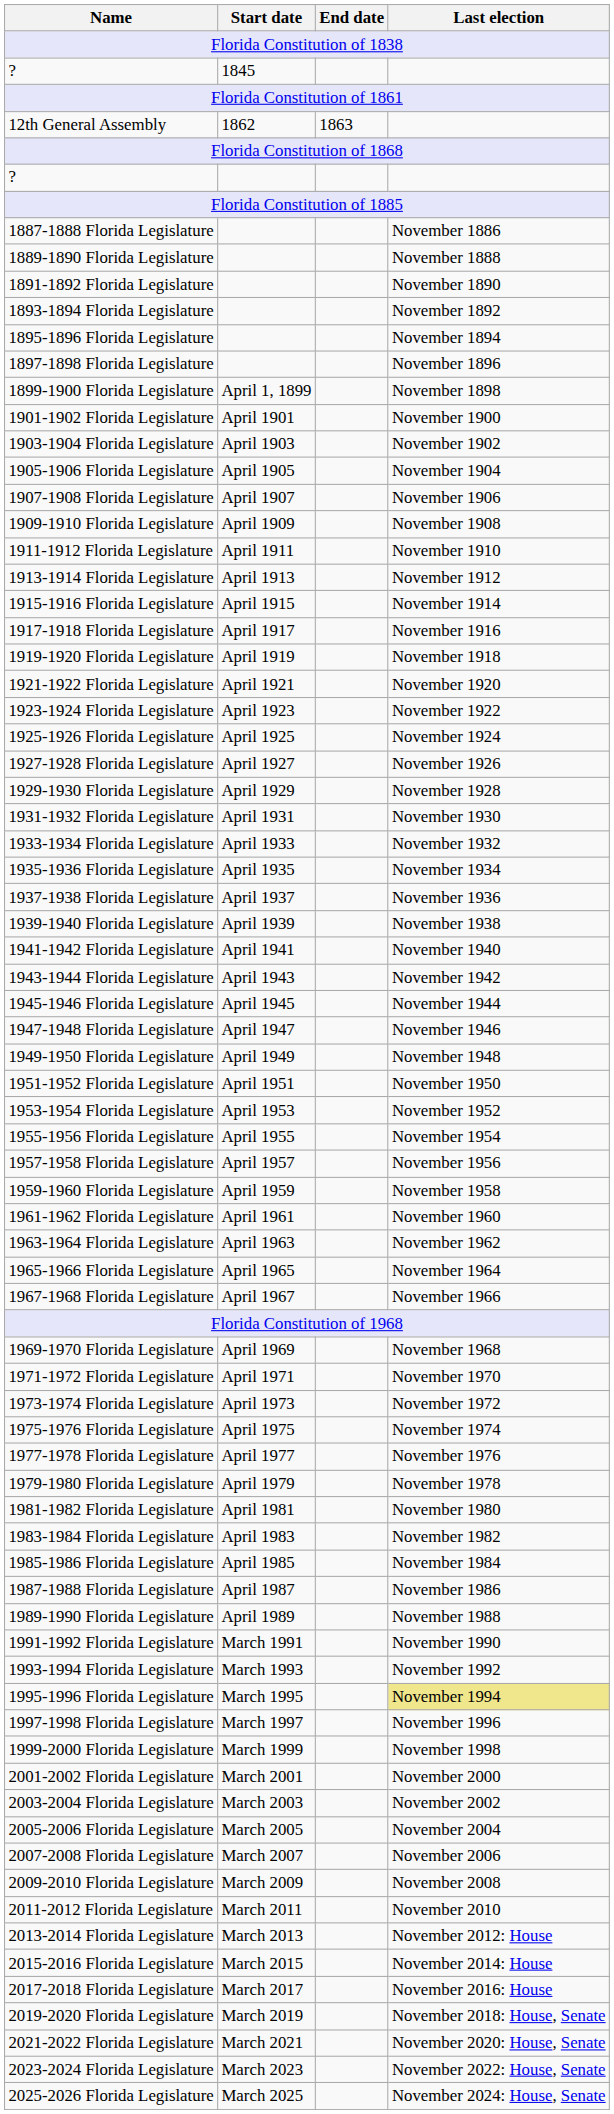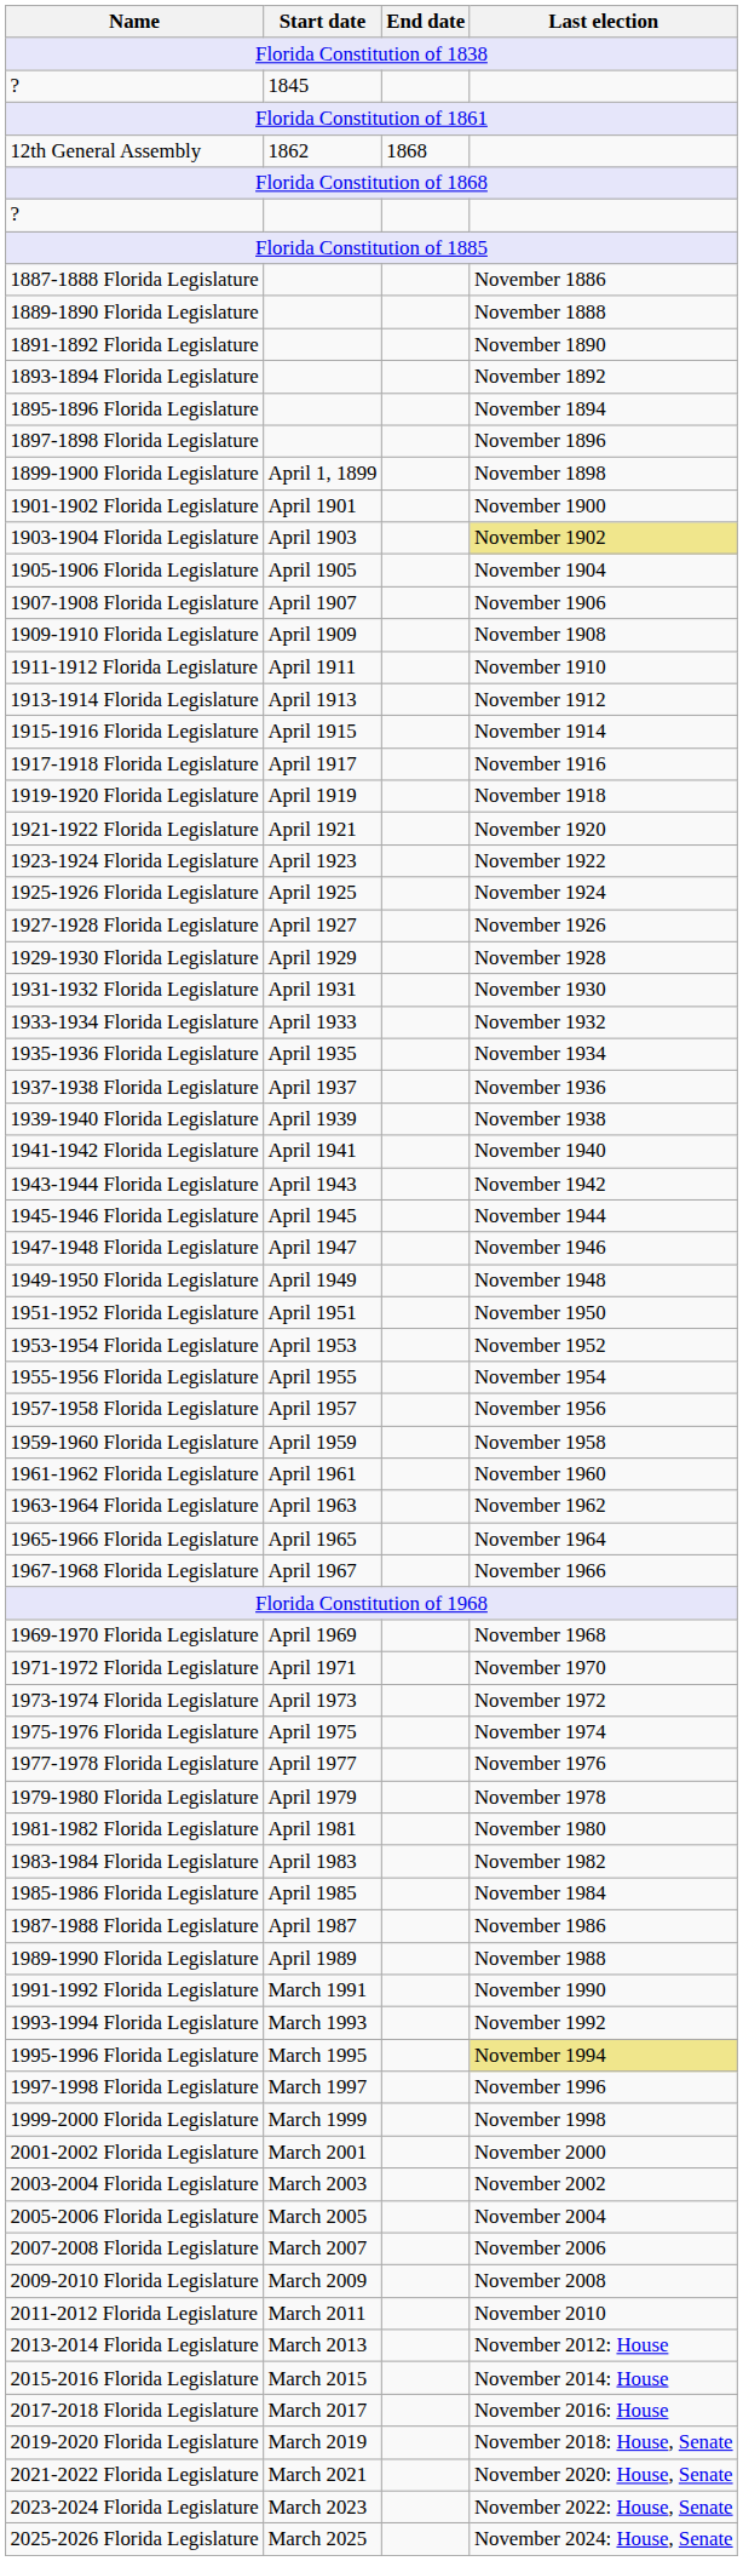 <table class="wikitable mw-datatable sticky-header">
 <tr>
 <th>Name</th>
 <th>Start date</th>
 <th>End date</th>
 <th>Last election</th>
 </tr>
 <tr>
 <td colspan=4 style="text-align: center; background-color:#E6E6FA;"><a href='#'>Florida Constitution of 1838</a></td>
 </tr>
 <tr>
 <td>?</td>
 <td>1845</td>
 <td></td>
 <td></td>
 </tr>
 <tr>
 <td colspan=4 style="text-align: center; background-color:#E6E6FA;"><a href='#'>Florida Constitution of 1861</a></td>
 </tr>
 <tr>
 <td>12th General Assembly</td>
 <td>1862</td>
-<td>1863</td>
+<td>1868</td>
 <td></td>
 </tr>
 <tr>
 <td colspan=4 style="text-align: center; background-color:#E6E6FA;"><a href='#'>Florida Constitution of 1868</a></td>
 </tr>
 <tr>
 <td>?</td>
 <td></td>
 <td></td>
 <td></td>
 </tr>
 <tr>
 <td colspan=4 style="text-align: center; background-color:#E6E6FA;"><a href='#'>Florida Constitution of 1885</a></td>
 </tr>
 <tr>
 <td>1887-1888 Florida Legislature</td>
 <td></td>
 <td></td>
 <td>November 1886</td>
 </tr>
 <tr>
 <td>1889-1890 Florida Legislature</td>
 <td></td>
 <td></td>
 <td>November 1888</td>
 </tr>
 <tr>
 <td>1891-1892 Florida Legislature</td>
 <td></td>
 <td></td>
 <td>November 1890</td>
 </tr>
 <tr>
 <td>1893-1894 Florida Legislature</td>
 <td></td>
 <td></td>
 <td>November 1892</td>
 </tr>
 <tr>
 <td>1895-1896 Florida Legislature</td>
 <td></td>
 <td></td>
 <td>November 1894</td>
 </tr>
 <tr>
 <td>1897-1898 Florida Legislature</td>
 <td></td>
 <td></td>
 <td>November 1896</td>
 </tr>
 <tr>
 <td>1899-1900 Florida Legislature</td>
 <td>April 1, 1899</td>
 <td></td>
 <td>November 1898</td>
 </tr>
 <tr>
 <td>1901-1902 Florida Legislature</td>
 <td>April 1901</td>
 <td></td>
 <td>November 1900</td>
 </tr>
 <tr>
 <td>1903-1904 Florida Legislature</td>
 <td>April 1903</td>
 <td></td>
-<td>November 1902</td>
+<td style="background: khaki;">November 1902</td>
 </tr>
 <tr>
 <td>1905-1906 Florida Legislature</td>
 <td>April 1905</td>
 <td></td>
 <td>November 1904</td>
 </tr>
 <tr>
 <td>1907-1908 Florida Legislature</td>
 <td>April 1907</td>
 <td></td>
 <td>November 1906</td>
 </tr>
 <tr>
 <td>1909-1910 Florida Legislature</td>
 <td>April 1909</td>
 <td></td>
 <td>November 1908</td>
 </tr>
 <tr>
 <td>1911-1912 Florida Legislature</td>
 <td>April 1911</td>
 <td></td>
 <td>November 1910</td>
 </tr>
 <tr>
 <td>1913-1914 Florida Legislature</td>
 <td>April 1913</td>
 <td></td>
 <td>November 1912</td>
 </tr>
 <tr>
 <td>1915-1916 Florida Legislature</td>
 <td>April 1915</td>
 <td></td>
 <td>November 1914</td>
 </tr>
 <tr>
 <td>1917-1918 Florida Legislature</td>
 <td>April 1917</td>
 <td></td>
 <td>November 1916</td>
 </tr>
 <tr>
 <td>1919-1920 Florida Legislature</td>
 <td>April 1919</td>
 <td></td>
 <td>November 1918</td>
 </tr>
 <tr>
 <td>1921-1922 Florida Legislature</td>
 <td>April 1921</td>
 <td></td>
 <td>November 1920</td>
 </tr>
 <tr>
 <td>1923-1924 Florida Legislature</td>
 <td>April 1923</td>
 <td></td>
 <td>November 1922</td>
 </tr>
 <tr>
 <td>1925-1926 Florida Legislature</td>
 <td>April 1925</td>
 <td></td>
 <td>November 1924</td>
 </tr>
 <tr>
 <td>1927-1928 Florida Legislature</td>
 <td>April 1927</td>
 <td></td>
 <td>November 1926</td>
 </tr>
 <tr>
 <td>1929-1930 Florida Legislature</td>
 <td>April 1929</td>
 <td></td>
 <td>November 1928</td>
 </tr>
 <tr>
 <td>1931-1932 Florida Legislature</td>
 <td>April 1931</td>
 <td></td>
 <td>November 1930</td>
 </tr>
 <tr>
 <td>1933-1934 Florida Legislature</td>
 <td>April 1933</td>
 <td></td>
 <td>November 1932</td>
 </tr>
 <tr>
 <td>1935-1936 Florida Legislature</td>
 <td>April 1935</td>
 <td></td>
 <td>November 1934</td>
 </tr>
 <tr>
 <td>1937-1938 Florida Legislature</td>
 <td>April 1937</td>
 <td></td>
 <td>November 1936</td>
 </tr>
 <tr>
 <td>1939-1940 Florida Legislature</td>
 <td>April 1939</td>
 <td></td>
 <td>November 1938</td>
 </tr>
 <tr>
 <td>1941-1942 Florida Legislature</td>
 <td>April 1941</td>
 <td></td>
 <td>November 1940</td>
 </tr>
 <tr>
 <td>1943-1944 Florida Legislature</td>
 <td>April 1943</td>
 <td></td>
 <td>November 1942</td>
 </tr>
 <tr>
 <td>1945-1946 Florida Legislature</td>
 <td>April 1945</td>
 <td></td>
 <td>November 1944</td>
 </tr>
 <tr>
 <td>1947-1948 Florida Legislature</td>
 <td>April 1947</td>
 <td></td>
 <td>November 1946</td>
 </tr>
 <tr>
 <td>1949-1950 Florida Legislature</td>
 <td>April 1949</td>
 <td></td>
 <td>November 1948</td>
 </tr>
 <tr>
 <td>1951-1952 Florida Legislature</td>
 <td>April 1951</td>
 <td></td>
 <td>November 1950</td>
 </tr>
 <tr>
 <td>1953-1954 Florida Legislature</td>
 <td>April 1953</td>
 <td></td>
 <td>November 1952</td>
 </tr>
 <tr>
 <td>1955-1956 Florida Legislature</td>
 <td>April 1955</td>
 <td></td>
 <td>November 1954</td>
 </tr>
 <tr>
 <td>1957-1958 Florida Legislature</td>
 <td>April 1957</td>
 <td></td>
 <td>November 1956</td>
 </tr>
 <tr>
 <td>1959-1960 Florida Legislature</td>
 <td>April 1959</td>
 <td></td>
 <td>November 1958</td>
 </tr>
 <tr>
 <td>1961-1962 Florida Legislature</td>
 <td>April 1961</td>
 <td></td>
 <td>November 1960</td>
 </tr>
 <tr>
 <td>1963-1964 Florida Legislature</td>
 <td>April 1963</td>
 <td></td>
 <td>November 1962</td>
 </tr>
 <tr>
 <td>1965-1966 Florida Legislature</td>
 <td>April 1965</td>
 <td></td>
 <td>November 1964</td>
 </tr>
 <tr>
 <td>1967-1968 Florida Legislature</td>
 <td>April 1967</td>
 <td></td>
 <td>November 1966</td>
 </tr>
 <tr>
 <td colspan=4 style="text-align: center; background-color:#E6E6FA;"><a href='#'>Florida Constitution of 1968</a></td>
 </tr>
 <tr>
 <td>1969-1970 Florida Legislature</td>
 <td>April 1969</td>
 <td></td>
 <td>November 1968</td>
 </tr>
 <tr>
 <td>1971-1972 Florida Legislature</td>
 <td>April 1971</td>
 <td></td>
 <td>November 1970</td>
 </tr>
 <tr>
 <td>1973-1974 Florida Legislature</td>
 <td>April 1973</td>
 <td></td>
 <td>November 1972</td>
 </tr>
 <tr>
 <td>1975-1976 Florida Legislature</td>
 <td>April 1975</td>
 <td></td>
 <td>November 1974</td>
 </tr>
 <tr>
 <td>1977-1978 Florida Legislature</td>
 <td>April 1977</td>
 <td></td>
 <td>November 1976</td>
 </tr>
 <tr>
 <td>1979-1980 Florida Legislature</td>
 <td>April 1979</td>
 <td></td>
 <td>November 1978</td>
 </tr>
 <tr>
 <td>1981-1982 Florida Legislature</td>
 <td>April 1981</td>
 <td></td>
 <td>November 1980</td>
 </tr>
 <tr>
 <td>1983-1984 Florida Legislature</td>
 <td>April 1983</td>
 <td></td>
 <td>November 1982</td>
 </tr>
 <tr>
 <td>1985-1986 Florida Legislature</td>
 <td>April 1985</td>
 <td></td>
 <td>November 1984</td>
 </tr>
 <tr>
 <td>1987-1988 Florida Legislature</td>
 <td>April 1987</td>
 <td></td>
 <td>November 1986</td>
 </tr>
 <tr>
 <td>1989-1990 Florida Legislature</td>
 <td>April 1989</td>
 <td></td>
 <td>November 1988</td>
 </tr>
 <tr>
 <td>1991-1992 Florida Legislature</td>
 <td>March 1991</td>
 <td></td>
 <td>November 1990</td>
 </tr>
 <tr>
 <td>1993-1994 Florida Legislature</td>
 <td>March 1993</td>
 <td></td>
 <td>November 1992</td>
 </tr>
 <tr>
 <td>1995-1996 Florida Legislature</td>
 <td>March 1995</td>
 <td></td>
 <td style="background: khaki;">November 1994</td>
 </tr>
 <tr>
 <td>1997-1998 Florida Legislature</td>
 <td>March 1997</td>
 <td></td>
 <td>November 1996</td>
 </tr>
 <tr>
 <td>1999-2000 Florida Legislature</td>
 <td>March 1999</td>
 <td></td>
 <td>November 1998</td>
 </tr>
 <tr>
 <td>2001-2002 Florida Legislature</td>
 <td>March 2001</td>
 <td></td>
 <td>November 2000</td>
 </tr>
 <tr>
 <td>2003-2004 Florida Legislature</td>
 <td>March 2003</td>
 <td></td>
 <td>November 2002</td>
 </tr>
 <tr>
 <td>2005-2006 Florida Legislature</td>
 <td>March 2005</td>
 <td></td>
 <td>November 2004</td>
 </tr>
 <tr>
 <td>2007-2008 Florida Legislature</td>
 <td>March 2007</td>
 <td></td>
 <td>November 2006</td>
 </tr>
 <tr>
 <td>2009-2010 Florida Legislature</td>
 <td>March 2009</td>
 <td></td>
 <td>November 2008</td>
 </tr>
 <tr>
 <td>2011-2012 Florida Legislature</td>
 <td>March 2011</td>
 <td></td>
 <td>November 2010</td>
 </tr>
 <tr>
 <td>2013-2014 Florida Legislature</td>
 <td>March 2013</td>
 <td></td>
 <td>November 2012: <a href='#'>House</a></td>
 </tr>
 <tr>
 <td>2015-2016 Florida Legislature</td>
 <td>March 2015</td>
 <td></td>
 <td>November 2014: <a href='#'>House</a></td>
 </tr>
 <tr>
 <td>2017-2018 Florida Legislature</td>
 <td>March 2017</td>
 <td></td>
 <td>November 2016: <a href='#'>House</a></td>
 </tr>
 <tr>
 <td>2019-2020 Florida Legislature</td>
 <td>March 2019</td>
 <td></td>
 <td>November 2018: <a href='#'>House</a>, <a href='#'>Senate</a></td>
 </tr>
 <tr>
 <td>2021-2022 Florida Legislature</td>
 <td>March 2021</td>
 <td></td>
 <td>November 2020: <a href='#'>House</a>, <a href='#'>Senate</a></td>
 </tr>
 <tr>
 <td>2023-2024 Florida Legislature</td>
 <td>March 2023</td>
 <td></td>
 <td>November 2022: <a href='#'>House</a>, <a href='#'>Senate</a></td>
 </tr>
 <tr>
 <td>2025-2026 Florida Legislature</td>
 <td>March 2025</td>
 <td></td>
 <td>November 2024: <a href='#'>House</a>, <a href='#'>Senate</a></td>
 </tr>
 <tr>
 </tr>
 </table>
